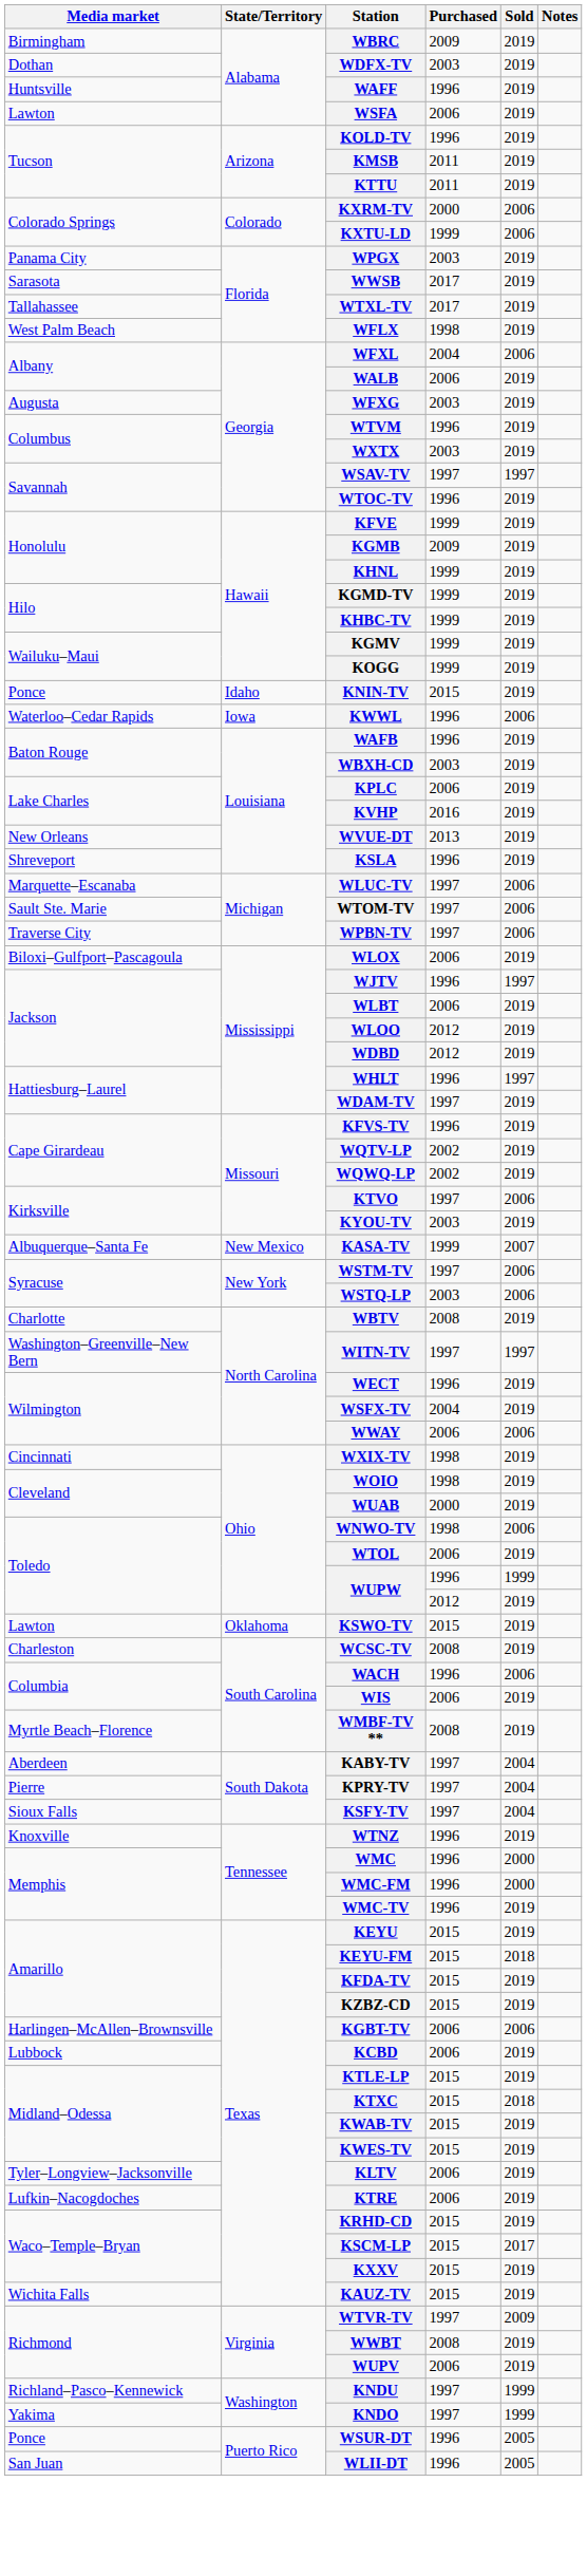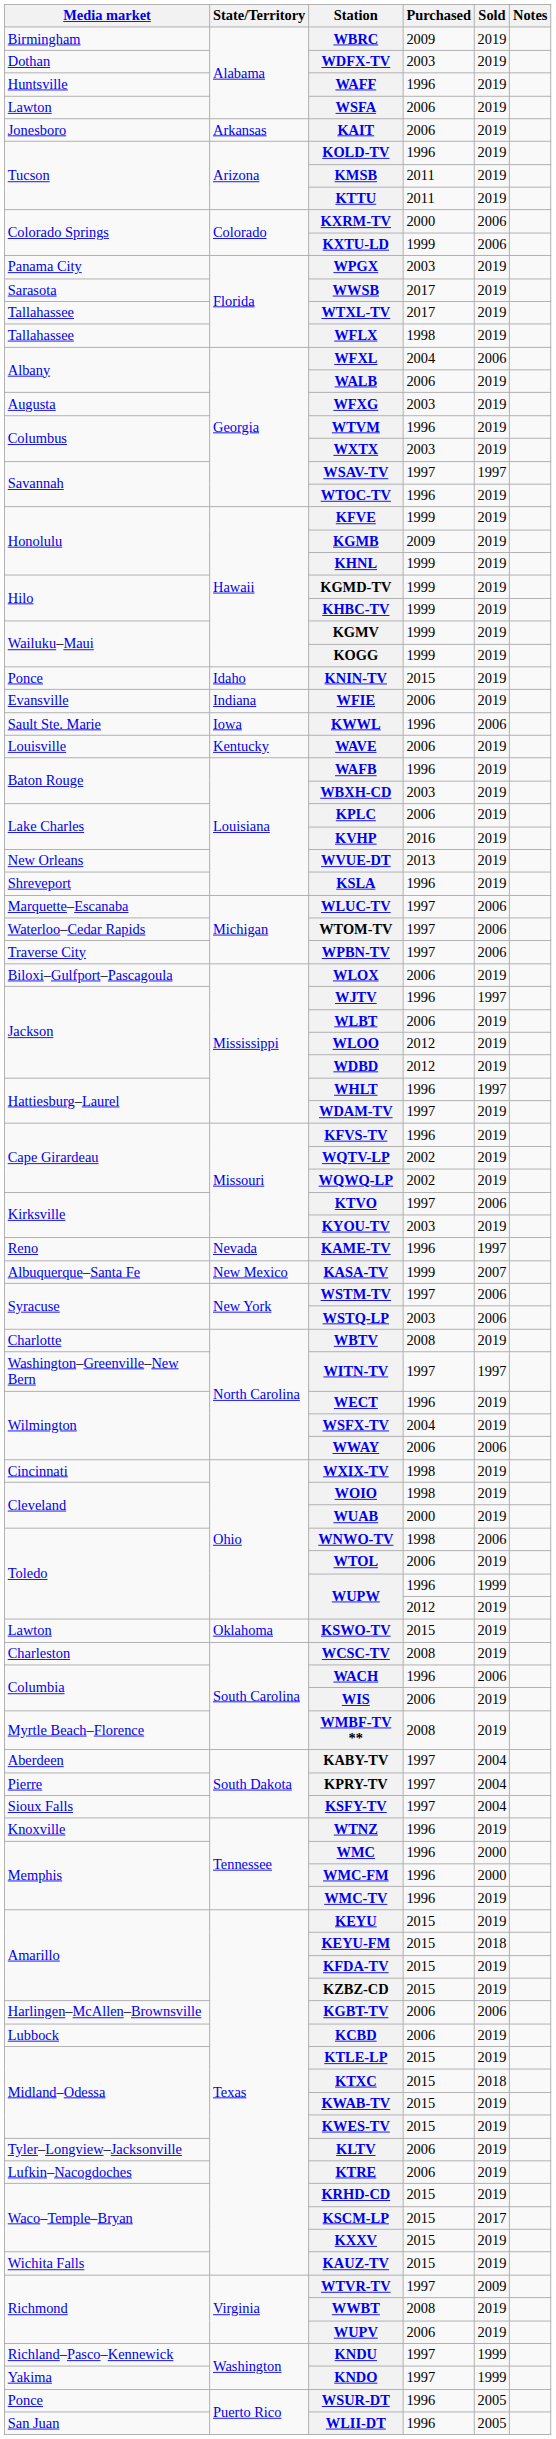 <table class="wikitable sortable">
 <tr>
 <th scope="col"><a href='#'>Media market</a></th>
 <th scope="col">State/Territory</th>
 <th scope="col">Station</th>
 <th scope="col">Purchased</th>
 <th scope="col">Sold</th>
 <th scope="col" class="unsortable">Notes</th>
 </tr>
 <tr>
 <td><a href='#'>Birmingham</a></td>
 <td rowspan="4"><a href='#'>Alabama</a></td>
 <th scope="row"><a href='#'>WBRC</a></th>
 <td>2009</td>
 <td>2019</td>
 <td></td>
 </tr>
 <tr>
 <td><a href='#'>Dothan</a></td>
 <th scope="row"><a href='#'>WDFX-TV</a></th>
 <td>2003</td>
 <td>2019</td>
 <td></td>
 </tr>
 <tr>
 <td><a href='#'>Huntsville</a></td>
 <th scope="row"><a href='#'>WAFF</a></th>
 <td>1996</td>
 <td>2019</td>
 <td></td>
 </tr>
 <tr>
 <td><a href='#'>Lawton</a></td>
 <th scope="row"><a href='#'>WSFA</a></th>
+<td>2006</td>
+<td>2019</td>
+<td></td>
+</tr>
+<tr>
+<td><a href='#'>Jonesboro</a></td>
+<td><a href='#'>Arkansas</a></td>
+<th scope="row"><a href='#'>KAIT</a></th>
 <td>2006</td>
 <td>2019</td>
 <td></td>
 </tr>
 <tr>
 <td rowspan="3"><a href='#'>Tucson</a></td>
 <td rowspan="3"><a href='#'>Arizona</a></td>
 <th scope="row"><a href='#'>KOLD-TV</a></th>
 <td>1996</td>
 <td>2019</td>
 <td></td>
 </tr>
 <tr>
 <th scope="row"><a href='#'>KMSB</a></th>
 <td>2011</td>
 <td>2019</td>
 <td></td>
 </tr>
 <tr>
 <th scope="row"><a href='#'>KTTU</a></th>
 <td>2011</td>
 <td>2019</td>
 <td></td>
 </tr>
 <tr>
 <td rowspan="2"><a href='#'>Colorado Springs</a></td>
 <td rowspan="2"><a href='#'>Colorado</a></td>
 <th scope="row"><a href='#'>KXRM-TV</a></th>
 <td>2000</td>
 <td>2006</td>
 <td></td>
 </tr>
 <tr>
 <th scope="row"><a href='#'>KXTU-LD</a></th>
 <td>1999</td>
 <td>2006</td>
 <td></td>
 </tr>
 <tr>
 <td><a href='#'>Panama City</a></td>
 <td rowspan="4"><a href='#'>Florida</a></td>
 <th scope="row"><a href='#'>WPGX</a></th>
 <td>2003</td>
 <td>2019</td>
 <td></td>
 </tr>
 <tr>
 <td><a href='#'>Sarasota</a></td>
 <th scope="row"><a href='#'>WWSB</a></th>
 <td>2017</td>
 <td>2019</td>
 <td></td>
 </tr>
 <tr>
 <td><a href='#'>Tallahassee</a></td>
 <th scope="row"><a href='#'>WTXL-TV</a></th>
 <td>2017</td>
 <td>2019</td>
 <td></td>
 </tr>
 <tr>
-<td><a href='#'>West Palm Beach</a></td>
+<td><a href='#'>Tallahassee</a></td>
 <th scope="row"><a href='#'>WFLX</a></th>
 <td>1998</td>
 <td>2019</td>
 <td></td>
 </tr>
 <tr>
 <td rowspan="2"><a href='#'>Albany</a></td>
 <td rowspan="7"><a href='#'>Georgia</a></td>
 <th scope="row"><a href='#'>WFXL</a></th>
 <td>2004</td>
 <td>2006</td>
 <td></td>
 </tr>
 <tr>
 <th scope="row"><a href='#'>WALB</a></th>
 <td>2006</td>
 <td>2019</td>
 <td></td>
 </tr>
 <tr>
 <td><a href='#'>Augusta</a></td>
 <th scope="row"><a href='#'>WFXG</a></th>
 <td>2003</td>
 <td>2019</td>
 <td></td>
 </tr>
 <tr>
 <td rowspan="2"><a href='#'>Columbus</a></td>
 <th scope="row"><a href='#'>WTVM</a></th>
 <td>1996</td>
 <td>2019</td>
 <td></td>
 </tr>
 <tr>
 <th scope="row"><a href='#'>WXTX</a></th>
 <td>2003</td>
 <td>2019</td>
 <td></td>
 </tr>
 <tr>
 <td rowspan="2"><a href='#'>Savannah</a></td>
 <th scope="row"><a href='#'>WSAV-TV</a></th>
 <td>1997</td>
 <td>1997</td>
 <td></td>
 </tr>
 <tr>
 <th scope="row"><a href='#'>WTOC-TV</a></th>
 <td>1996</td>
 <td>2019</td>
 <td></td>
 </tr>
 <tr>
 <td rowspan="3"><a href='#'>Honolulu</a></td>
 <td rowspan="7"><a href='#'>Hawaii</a></td>
 <th scope="row"><a href='#'>KFVE</a></th>
 <td>1999</td>
 <td>2019</td>
 <td></td>
 </tr>
 <tr>
 <th scope="row"><a href='#'>KGMB</a></th>
 <td>2009</td>
 <td>2019</td>
 <td></td>
 </tr>
 <tr>
 <th scope="row"><a href='#'>KHNL</a></th>
 <td>1999</td>
 <td>2019</td>
 <td></td>
 </tr>
 <tr>
 <td rowspan="2"><a href='#'>Hilo</a></td>
 <th scope="row">KGMD-TV</th>
 <td>1999</td>
 <td>2019</td>
 <td></td>
 </tr>
 <tr>
 <th scope="row"><a href='#'>KHBC-TV</a></th>
 <td>1999</td>
 <td>2019</td>
 <td></td>
 </tr>
 <tr>
 <td rowspan="2"><a href='#'>Wailuku</a>–<a href='#'>Maui</a></td>
 <th scope="row">KGMV</th>
 <td>1999</td>
 <td>2019</td>
 <td></td>
 </tr>
 <tr>
 <th scope="row">KOGG</th>
 <td>1999</td>
 <td>2019</td>
 <td></td>
 </tr>
 <tr>
 <td><a href='#'>Ponce</a></td>
 <td><a href='#'>Idaho</a></td>
 <th scope="row"><a href='#'>KNIN-TV</a></th>
 <td>2015</td>
 <td>2019</td>
 <td></td>
 </tr>
 <tr>
-<td><a href='#'>Waterloo</a>–<a href='#'>Cedar Rapids</a></td>
+<td><a href='#'>Evansville</a></td>
+<td><a href='#'>Indiana</a></td>
+<th scope="row"><a href='#'>WFIE</a></th>
+<td>2006</td>
+<td>2019</td>
+<td></td>
+</tr>
+<tr>
+<td><a href='#'>Sault Ste. Marie</a></td>
 <td><a href='#'>Iowa</a></td>
 <th scope="row"><a href='#'>KWWL</a></th>
 <td>1996</td>
 <td>2006</td>
+<td></td>
+</tr>
+<tr>
+<td><a href='#'>Louisville</a></td>
+<td><a href='#'>Kentucky</a></td>
+<th scope="row"><a href='#'>WAVE</a></th>
+<td>2006</td>
+<td>2019</td>
 <td></td>
 </tr>
 <tr>
 <td rowspan="2"><a href='#'>Baton Rouge</a></td>
 <td rowspan="6"><a href='#'>Louisiana</a></td>
 <th scope="row"><a href='#'>WAFB</a></th>
 <td>1996</td>
 <td>2019</td>
 <td></td>
 </tr>
 <tr>
 <th scope="row"><a href='#'>WBXH-CD</a></th>
 <td>2003</td>
 <td>2019</td>
 <td></td>
 </tr>
 <tr>
 <td rowspan="2"><a href='#'>Lake Charles</a></td>
 <th scope="row"><a href='#'>KPLC</a></th>
 <td>2006</td>
 <td>2019</td>
 <td></td>
 </tr>
 <tr>
 <th scope="row"><a href='#'>KVHP</a></th>
 <td>2016</td>
 <td>2019</td>
 <td></td>
 </tr>
 <tr>
 <td><a href='#'>New Orleans</a></td>
 <th scope="row"><a href='#'>WVUE-DT</a></th>
 <td>2013</td>
 <td>2019</td>
 <td></td>
 </tr>
 <tr>
 <td><a href='#'>Shreveport</a></td>
 <th scope="row"><a href='#'>KSLA</a></th>
 <td>1996</td>
 <td>2019</td>
 <td></td>
 </tr>
 <tr>
 <td><a href='#'>Marquette</a>–<a href='#'>Escanaba</a></td>
 <td rowspan="3"><a href='#'>Michigan</a></td>
 <th scope="row"><a href='#'>WLUC-TV</a></th>
 <td>1997</td>
 <td>2006</td>
 <td></td>
 </tr>
 <tr>
-<td><a href='#'>Sault Ste. Marie</a></td>
+<td><a href='#'>Waterloo</a>–<a href='#'>Cedar Rapids</a></td>
 <th scope="row">WTOM-TV</th>
 <td>1997</td>
 <td>2006</td>
 <td></td>
 </tr>
 <tr>
 <td><a href='#'>Traverse City</a></td>
 <th scope="row"><a href='#'>WPBN-TV</a></th>
 <td>1997</td>
 <td>2006</td>
 <td></td>
 </tr>
 <tr>
 <td><a href='#'>Biloxi</a>–<a href='#'>Gulfport</a>–<a href='#'>Pascagoula</a></td>
 <td rowspan="7"><a href='#'>Mississippi</a></td>
 <th scope="row"><a href='#'>WLOX</a></th>
 <td>2006</td>
 <td>2019</td>
 <td></td>
 </tr>
 <tr>
 <td rowspan="4"><a href='#'>Jackson</a></td>
 <th scope="row"><a href='#'>WJTV</a></th>
 <td>1996</td>
 <td>1997</td>
 <td></td>
 </tr>
 <tr>
 <th scope="row"><a href='#'>WLBT</a></th>
 <td>2006</td>
 <td>2019</td>
 <td></td>
 </tr>
 <tr>
 <th scope="row"><a href='#'>WLOO</a></th>
 <td>2012</td>
 <td>2019</td>
 <td></td>
 </tr>
 <tr>
 <th scope="row"><a href='#'>WDBD</a></th>
 <td>2012</td>
 <td>2019</td>
 <td></td>
 </tr>
 <tr>
 <td rowspan="2"><a href='#'>Hattiesburg</a>–<a href='#'>Laurel</a></td>
 <th scope="row"><a href='#'>WHLT</a></th>
 <td>1996</td>
 <td>1997</td>
 <td></td>
 </tr>
 <tr>
 <th scope="row"><a href='#'>WDAM-TV</a></th>
 <td>1997</td>
 <td>2019</td>
 <td></td>
 </tr>
 <tr>
 <td rowspan="3"><a href='#'>Cape Girardeau</a></td>
 <td rowspan="5"><a href='#'>Missouri</a></td>
 <th scope="row"><a href='#'>KFVS-TV</a></th>
 <td>1996</td>
 <td>2019</td>
 <td></td>
 </tr>
 <tr>
 <th scope="row"><a href='#'>WQTV-LP</a></th>
 <td>2002</td>
 <td>2019</td>
 <td></td>
 </tr>
 <tr>
 <th scope="row"><a href='#'>WQWQ-LP</a></th>
 <td>2002</td>
 <td>2019</td>
 <td></td>
 </tr>
 <tr>
 <td rowspan="2"><a href='#'>Kirksville</a></td>
 <th scope="row"><a href='#'>KTVO</a></th>
 <td>1997</td>
 <td>2006</td>
 <td></td>
 </tr>
 <tr>
 <th scope="row"><a href='#'>KYOU-TV</a></th>
 <td>2003</td>
 <td>2019</td>
+<td></td>
+</tr>
+<tr>
+<td><a href='#'>Reno</a></td>
+<td><a href='#'>Nevada</a></td>
+<th scope="row"><a href='#'>KAME-TV</a></th>
+<td>1996</td>
+<td>1997</td>
 <td></td>
 </tr>
 <tr>
 <td><a href='#'>Albuquerque</a>–<a href='#'>Santa Fe</a></td>
 <td><a href='#'>New Mexico</a></td>
 <th scope="row"><a href='#'>KASA-TV</a></th>
 <td>1999</td>
 <td>2007</td>
 <td></td>
 </tr>
 <tr>
 <td rowspan="2"><a href='#'>Syracuse</a></td>
 <td rowspan="2"><a href='#'>New York</a></td>
 <th scope="row"><a href='#'>WSTM-TV</a></th>
 <td>1997</td>
 <td>2006</td>
 <td></td>
 </tr>
 <tr>
 <th scope="row"><a href='#'>WSTQ-LP</a></th>
 <td>2003</td>
 <td>2006</td>
 <td></td>
 </tr>
 <tr>
 <td><a href='#'>Charlotte</a></td>
 <td rowspan="5"><a href='#'>North Carolina</a></td>
 <th scope="row"><a href='#'>WBTV</a></th>
 <td>2008</td>
 <td>2019</td>
 <td></td>
 </tr>
 <tr>
 <td><a href='#'>Washington</a>–<a href='#'>Greenville</a>–<a href='#'>New Bern</a></td>
 <th scope="row"><a href='#'>WITN-TV</a></th>
 <td>1997</td>
 <td>1997</td>
 <td></td>
 </tr>
 <tr>
 <td rowspan="3"><a href='#'>Wilmington</a></td>
 <th scope="row"><a href='#'>WECT</a></th>
 <td>1996</td>
 <td>2019</td>
 <td></td>
 </tr>
 <tr>
 <th scope="row"><a href='#'>WSFX-TV</a></th>
 <td>2004</td>
 <td>2019</td>
 <td></td>
 </tr>
 <tr>
 <th scope="row"><a href='#'>WWAY</a></th>
 <td>2006</td>
 <td>2006</td>
 <td></td>
 </tr>
 <tr>
 <td><a href='#'>Cincinnati</a></td>
 <td rowspan="7"><a href='#'>Ohio</a></td>
 <th scope="row"><a href='#'>WXIX-TV</a></th>
 <td>1998</td>
 <td>2019</td>
 <td></td>
 </tr>
 <tr>
 <td rowspan="2"><a href='#'>Cleveland</a></td>
 <th scope="row"><a href='#'>WOIO</a></th>
 <td>1998</td>
 <td>2019</td>
 <td></td>
 </tr>
 <tr>
 <th scope="row"><a href='#'>WUAB</a></th>
 <td>2000</td>
 <td>2019</td>
 <td></td>
 </tr>
 <tr>
 <td rowspan="4"><a href='#'>Toledo</a></td>
 <th scope="row"><a href='#'>WNWO-TV</a></th>
 <td>1998</td>
 <td>2006</td>
 <td></td>
 </tr>
 <tr>
 <th scope="row"><a href='#'>WTOL</a></th>
 <td>2006</td>
 <td>2019</td>
 <td></td>
 </tr>
 <tr>
 <th rowspan="2" scope="row"><a href='#'>WUPW</a></th>
 <td>1996</td>
 <td>1999</td>
 <td></td>
 </tr>
 <tr>
 <td>2012</td>
 <td>2019</td>
 <td></td>
 </tr>
 <tr>
 <td><a href='#'>Lawton</a></td>
 <td><a href='#'>Oklahoma</a></td>
 <th scope="row"><a href='#'>KSWO-TV</a></th>
 <td>2015</td>
 <td>2019</td>
 <td></td>
 </tr>
 <tr>
 <td><a href='#'>Charleston</a></td>
 <td rowspan="4"><a href='#'>South Carolina</a></td>
 <th scope="row"><a href='#'>WCSC-TV</a></th>
 <td>2008</td>
 <td>2019</td>
 <td></td>
 </tr>
 <tr>
 <td rowspan="2"><a href='#'>Columbia</a></td>
 <th scope="row"><a href='#'>WACH</a></th>
 <td>1996</td>
 <td>2006</td>
 <td></td>
 </tr>
 <tr>
 <th scope="row"><a href='#'>WIS</a></th>
 <td>2006</td>
 <td>2019</td>
 <td></td>
 </tr>
 <tr>
 <td><a href='#'>Myrtle Beach</a>–<a href='#'>Florence</a></td>
 <th scope="row"><a href='#'>WMBF-TV</a> **</th>
 <td>2008</td>
 <td>2019</td>
 <td></td>
 </tr>
 <tr>
 <td><a href='#'>Aberdeen</a></td>
 <td rowspan="3"><a href='#'>South Dakota</a></td>
 <th scope="row">KABY-TV</th>
 <td>1997</td>
 <td>2004</td>
 <td></td>
 </tr>
 <tr>
 <td><a href='#'>Pierre</a></td>
 <th scope="row">KPRY-TV</th>
 <td>1997</td>
 <td>2004</td>
 <td></td>
 </tr>
 <tr>
 <td><a href='#'>Sioux Falls</a></td>
 <th scope="row"><a href='#'>KSFY-TV</a></th>
 <td>1997</td>
 <td>2004</td>
 <td></td>
 </tr>
 <tr>
 <td><a href='#'>Knoxville</a></td>
 <td rowspan="4"><a href='#'>Tennessee</a></td>
 <th scope="row"><a href='#'>WTNZ</a></th>
 <td>1996</td>
 <td>2019</td>
 <td></td>
 </tr>
 <tr>
 <td rowspan="3"><a href='#'>Memphis</a></td>
 <th scope="row"><a href='#'>WMC</a></th>
 <td>1996</td>
 <td>2000</td>
 <td></td>
 </tr>
 <tr>
 <th scope="row"><a href='#'>WMC-FM</a></th>
 <td>1996</td>
 <td>2000</td>
 <td></td>
 </tr>
 <tr>
 <th scope="row"><a href='#'>WMC-TV</a></th>
 <td>1996</td>
 <td>2019</td>
 <td></td>
 </tr>
 <tr>
 <td rowspan="4"><a href='#'>Amarillo</a></td>
 <td rowspan="16"><a href='#'>Texas</a></td>
 <th scope="row"><a href='#'>KEYU</a></th>
 <td>2015</td>
 <td>2019</td>
 <td></td>
 </tr>
 <tr>
 <th scope="row"><a href='#'>KEYU-FM</a></th>
 <td>2015</td>
 <td>2018</td>
 <td></td>
 </tr>
 <tr>
 <th scope="row"><a href='#'>KFDA-TV</a></th>
 <td>2015</td>
 <td>2019</td>
 <td></td>
 </tr>
 <tr>
 <th scope="row">KZBZ-CD</th>
 <td>2015</td>
 <td>2019</td>
 <td></td>
 </tr>
 <tr>
 <td><a href='#'>Harlingen</a>–<a href='#'>McAllen</a>–<a href='#'>Brownsville</a></td>
 <th scope="row"><a href='#'>KGBT-TV</a></th>
 <td>2006</td>
 <td>2006</td>
 <td></td>
 </tr>
 <tr>
 <td><a href='#'>Lubbock</a></td>
 <th scope="row"><a href='#'>KCBD</a></th>
 <td>2006</td>
 <td>2019</td>
 <td></td>
 </tr>
 <tr>
 <td rowspan="4"><a href='#'>Midland</a>–<a href='#'>Odessa</a></td>
 <th scope="row"><a href='#'>KTLE-LP</a></th>
 <td>2015</td>
 <td>2019</td>
 <td></td>
 </tr>
 <tr>
 <th scope="row"><a href='#'>KTXC</a></th>
 <td>2015</td>
 <td>2018</td>
 <td></td>
 </tr>
 <tr>
 <th scope="row"><a href='#'>KWAB-TV</a></th>
 <td>2015</td>
 <td>2019</td>
 <td></td>
 </tr>
 <tr>
 <th scope="row"><a href='#'>KWES-TV</a></th>
 <td>2015</td>
 <td>2019</td>
 <td></td>
 </tr>
 <tr>
 <td><a href='#'>Tyler</a>–<a href='#'>Longview</a>–<a href='#'>Jacksonville</a></td>
 <th scope="row"><a href='#'>KLTV</a></th>
 <td>2006</td>
 <td>2019</td>
 <td></td>
 </tr>
 <tr>
 <td><a href='#'>Lufkin</a>–<a href='#'>Nacogdoches</a></td>
 <th scope="row"><a href='#'>KTRE</a></th>
 <td>2006</td>
 <td>2019</td>
 <td></td>
 </tr>
 <tr>
 <td rowspan="3"><a href='#'>Waco</a>–<a href='#'>Temple</a>–<a href='#'>Bryan</a></td>
 <th scope="row"><a href='#'>KRHD-CD</a></th>
 <td>2015</td>
 <td>2019</td>
 <td></td>
 </tr>
 <tr>
 <th scope="row"><a href='#'>KSCM-LP</a></th>
 <td>2015</td>
 <td>2017</td>
 <td></td>
 </tr>
 <tr>
 <th scope="row"><a href='#'>KXXV</a></th>
 <td>2015</td>
 <td>2019</td>
 <td></td>
 </tr>
 <tr>
 <td><a href='#'>Wichita Falls</a></td>
 <th scope="row"><a href='#'>KAUZ-TV</a></th>
 <td>2015</td>
 <td>2019</td>
 <td></td>
 </tr>
 <tr>
 <td rowspan="3"><a href='#'>Richmond</a></td>
 <td rowspan="3"><a href='#'>Virginia</a></td>
 <th scope="row"><a href='#'>WTVR-TV</a></th>
 <td>1997</td>
 <td>2009</td>
 <td></td>
 </tr>
 <tr>
 <th scope="row"><a href='#'>WWBT</a></th>
 <td>2008</td>
 <td>2019</td>
 <td></td>
 </tr>
 <tr>
 <th scope="row"><a href='#'>WUPV</a></th>
 <td>2006</td>
 <td>2019</td>
 <td></td>
 </tr>
 <tr>
 <td><a href='#'>Richland</a>–<a href='#'>Pasco</a>–<a href='#'>Kennewick</a></td>
 <td rowspan="2"><a href='#'>Washington</a></td>
 <th scope="row"><a href='#'>KNDU</a></th>
 <td>1997</td>
 <td>1999</td>
 <td></td>
 </tr>
 <tr>
 <td><a href='#'>Yakima</a></td>
 <th scope="row"><a href='#'>KNDO</a></th>
 <td>1997</td>
 <td>1999</td>
 <td></td>
 </tr>
 <tr>
 <td><a href='#'>Ponce</a></td>
 <td rowspan="2"><a href='#'>Puerto Rico</a></td>
 <th scope="row"><a href='#'>WSUR-DT</a></th>
 <td>1996</td>
 <td>2005</td>
 <td></td>
 </tr>
 <tr>
 <td><a href='#'>San Juan</a></td>
 <th scope="row"><a href='#'>WLII-DT</a></th>
 <td>1996</td>
 <td>2005</td>
 <td></td>
 </tr>
 </table>
